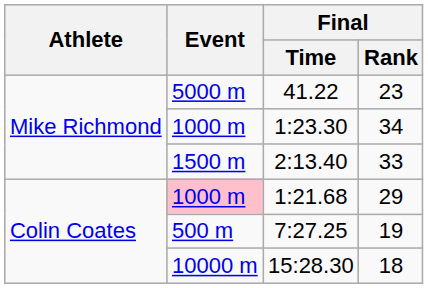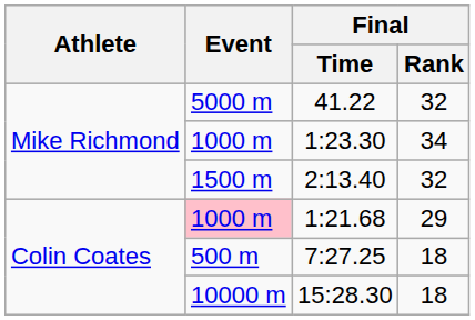 <table class="wikitable" style="font-size:90%">
 <tr>
 <th rowspan="2">Athlete</th>
 <th rowspan="2">Event</th>
 <th colspan="2">Final</th>
 </tr>
 <tr>
 <th>Time</th>
 <th>Rank</th>
 </tr>
 <tr align="center">
 <td align="left" rowspan=3><a href='#'>Mike Richmond</a></td>
 <td align="left"><a href='#'>5000 m</a></td>
 <td>41.22</td>
-<td>23</td>
+<td>32</td>
 </tr>
 <tr align="center">
 <td align="left"><a href='#'>1000 m</a></td>
 <td>1:23.30</td>
 <td>34</td>
 </tr>
 <tr align="center">
 <td align="left"><a href='#'>1500 m</a></td>
 <td>2:13.40</td>
-<td>33</td>
+<td>32</td>
 </tr>
 <tr align="center">
 <td align="left" rowspan=3><a href='#'>Colin Coates</a></td>
 <td align="left" style="background: pink;"><a href='#'>1000 m</a></td>
 <td>1:21.68</td>
 <td>29</td>
 </tr>
 <tr align="center">
 <td align="left"><a href='#'>500 m</a></td>
 <td>7:27.25</td>
-<td>19</td>
+<td>18</td>
 </tr>
 <tr align="center">
 <td align="left"><a href='#'>10000 m</a></td>
 <td>15:28.30</td>
 <td>18</td>
 </tr>
 </table>
